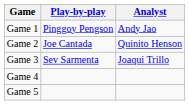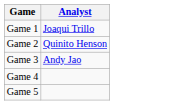 <table class=wikitable>
 <tr>
 <th>Game</th>
-<th><a href='#'>Play-by-play</a></th>
 <th><a href='#'>Analyst</a></th>
 </tr>
 <tr>
 <td>Game 1</td>
-<td><a href='#'>Pinggoy Pengson</a></td>
-<td><a href='#'>Andy Jao</a></td>
+<td><a href='#'>Joaqui Trillo</a></td>
 </tr>
 <tr>
 <td>Game 2</td>
-<td><a href='#'>Joe Cantada</a></td>
 <td><a href='#'>Quinito Henson</a></td>
 </tr>
 <tr>
 <td>Game 3</td>
-<td><a href='#'>Sev Sarmenta</a></td>
-<td><a href='#'>Joaqui Trillo</a></td>
+<td><a href='#'>Andy Jao</a></td>
 </tr>
 <tr>
 <td>Game 4</td>
-<td></td>
 <td></td>
 </tr>
 <tr>
 <td>Game 5</td>
 <td></td>
-<td></td>
 </tr>
 </table>
